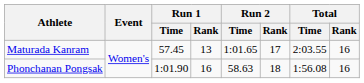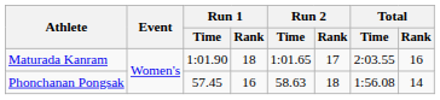 <table class="wikitable" style="font-size:90%">
 <tr>
 <th rowspan="2">Athlete</th>
 <th rowspan="2">Event</th>
 <th colspan="2">Run 1</th>
 <th colspan="2">Run 2</th>
 <th colspan="2">Total</th>
 </tr>
 <tr style="font-size:95%">
 <th>Time</th>
 <th>Rank</th>
 <th>Time</th>
 <th>Rank</th>
 <th>Time</th>
 <th>Rank</th>
 </tr>
 <tr align=center>
 <td align=left><a href='#'>Maturada Kanram</a></td>
 <td rowspan=2 align=left><a href='#'>Women's</a></td>
-<td>57.45</td>
-<td>13</td>
+<td>1:01.90</td>
+<td>18</td>
 <td>1:01.65</td>
 <td>17</td>
 <td>2:03.55</td>
 <td>16</td>
 </tr>
 <tr align=center>
 <td align=left><a href='#'>Phonchanan Pongsak</a></td>
-<td>1:01.90</td>
+<td>57.45</td>
 <td>16</td>
 <td>58.63</td>
 <td>18</td>
 <td>1:56.08</td>
-<td>16</td>
+<td>14</td>
 </tr>
 </table>
